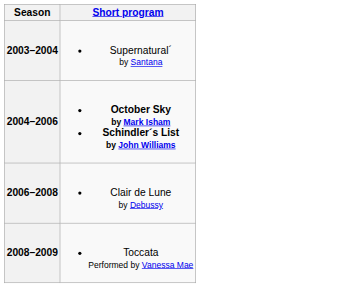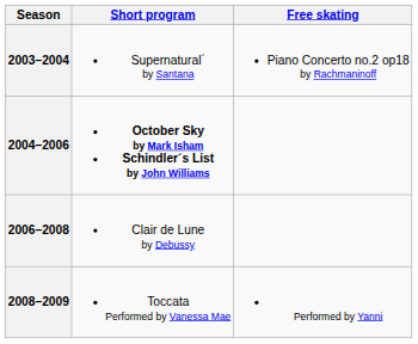 <table class=wikitable style=text-align:center>
 <tr>
 <th>Season</th>
 <th><a href='#'>Short program</a></th>
+<th><a href='#'>Free skating</a></th>
 </tr>
 <tr>
 <th>2003–2004 <br></th>
 <td><br><ul><li>Supernatural´ <br><small> by <a href='#'>Santana</a> </small></li></ul></td>
+<td><br><ul><li>Piano Concerto no.2 op18 <br><small> by <a href='#'>Rachmaninoff</a> </small></li></ul></td>
 </tr>
 <tr>
 <th>2004–2006  <br></th>
 <td><strong><br><ul><li>October Sky <br><small> by <a href='#'>Mark Isham</a> </small></li><li>Schindler´s List <br><small> by <a href='#'>John Williams</a> </small></li></ul></strong></td>
+<td></td>
 </tr>
 <tr>
 <th>2006–2008 <br></th>
 <td><br><ul><li>Clair de Lune <br><small> by <a href='#'>Debussy</a> </small></li></ul></td>
+<td></td>
 </tr>
 <tr>
 <th>2008–2009 <br></th>
 <td><br><ul><li>Toccata <br><small> Performed by <a href='#'>Vanessa Mae</a> </small></li></ul></td>
+<td><br><ul><li><br><small> Performed by <a href='#'>Yanni</a> </small></li></ul></td>
 </tr>
 </table>
